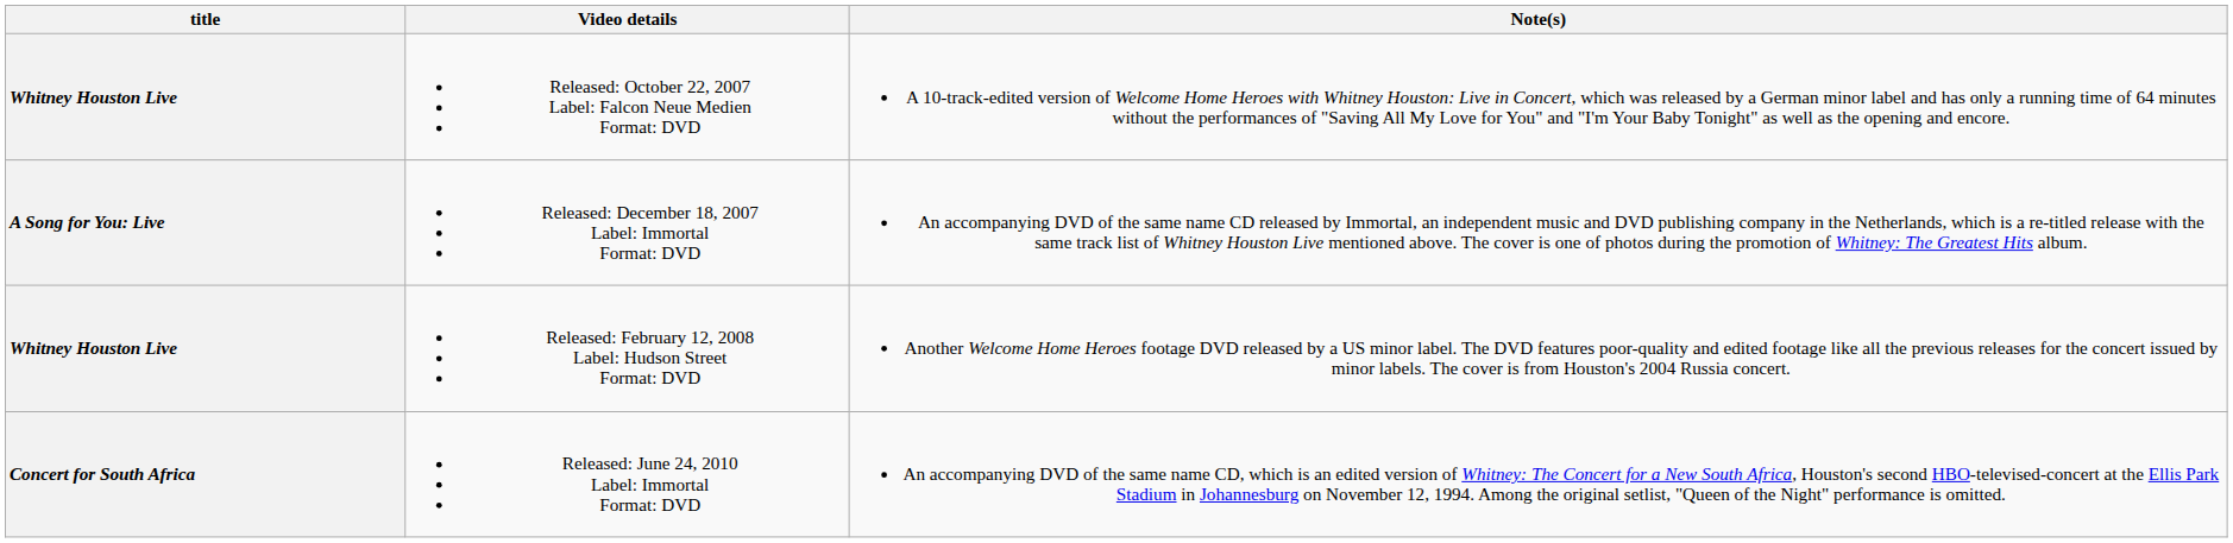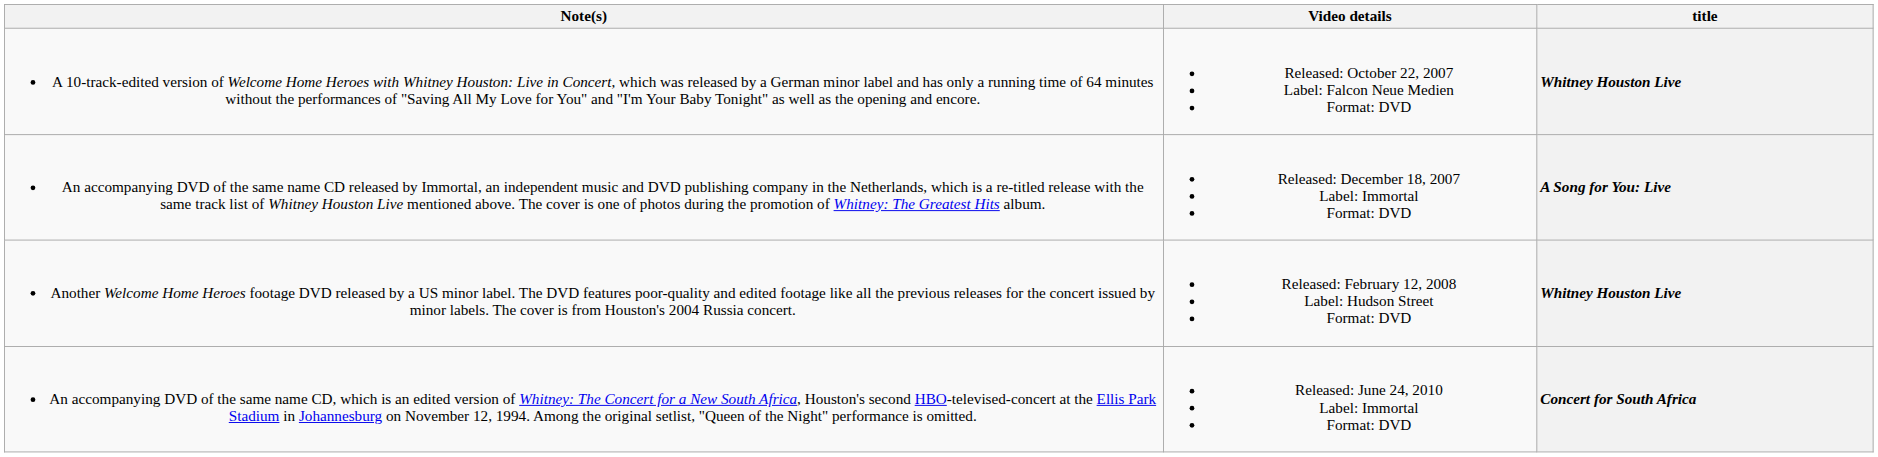 <table class="wikitable plainrowheaders" style="text-align:center;">
 <tr>
+<th style="width:62%;">Note(s)</th>
+<th style="width:20%;">Video details</th>
 <th style="width:18%;">title</th>
-<th style="width:20%;">Video details</th>
-<th style="width:62%;">Note(s)</th>
 </tr>
 <tr>
+<td><br><ul><li>A 10-track-edited version of <em>Welcome Home Heroes with Whitney Houston: Live in Concert</em>, which was released by a German minor label and has only a running time of 64 minutes without the performances of "Saving All My Love for You" and "I'm Your Baby Tonight" as well as the opening and encore.</li></ul></td>
+<td><br><ul><li>Released: October 22, 2007</li><li>Label: Falcon Neue Medien</li><li>Format: DVD</li></ul></td>
 <th scope="row" style="text-align:left;"><em>Whitney Houston Live</em></th>
-<td><br><ul><li>Released: October 22, 2007</li><li>Label: Falcon Neue Medien</li><li>Format: DVD</li></ul></td>
-<td><br><ul><li>A 10-track-edited version of <em>Welcome Home Heroes with Whitney Houston: Live in Concert</em>, which was released by a German minor label and has only a running time of 64 minutes without the performances of "Saving All My Love for You" and "I'm Your Baby Tonight" as well as the opening and encore.</li></ul></td>
 </tr>
 <tr>
+<td><br><ul><li>An accompanying DVD of the same name CD released by Immortal, an independent music and DVD publishing company in the Netherlands, which is a re-titled release with the same track list of <em>Whitney Houston Live</em> mentioned above. The cover is one of photos during the promotion of <em><a href='#'>Whitney: The Greatest Hits</a></em> album.</li></ul></td>
+<td><br><ul><li>Released: December 18, 2007</li><li>Label: Immortal</li><li>Format: DVD</li></ul></td>
 <th scope="row" style="text-align:left;"><em>A Song for You: Live</em></th>
-<td><br><ul><li>Released: December 18, 2007</li><li>Label: Immortal</li><li>Format: DVD</li></ul></td>
-<td><br><ul><li>An accompanying DVD of the same name CD released by Immortal, an independent music and DVD publishing company in the Netherlands, which is a re-titled release with the same track list of <em>Whitney Houston Live</em> mentioned above. The cover is one of photos during the promotion of <em><a href='#'>Whitney: The Greatest Hits</a></em> album.</li></ul></td>
 </tr>
 <tr>
+<td><br><ul><li>Another <em>Welcome Home Heroes</em> footage DVD released by a US minor label. The DVD features poor-quality and edited footage like all the previous releases for the concert issued by minor labels. The cover is from Houston's 2004 Russia concert.</li></ul></td>
+<td><br><ul><li>Released: February 12, 2008</li><li>Label: Hudson Street</li><li>Format: DVD</li></ul></td>
 <th scope="row" style="text-align:left;"><em>Whitney Houston Live</em></th>
-<td><br><ul><li>Released: February 12, 2008</li><li>Label: Hudson Street</li><li>Format: DVD</li></ul></td>
-<td><br><ul><li>Another <em>Welcome Home Heroes</em> footage DVD released by a US minor label. The DVD features poor-quality and edited footage like all the previous releases for the concert issued by minor labels. The cover is from Houston's 2004 Russia concert.</li></ul></td>
 </tr>
 <tr>
+<td><br><ul><li>An accompanying DVD of the same name CD, which is an edited version of <em><a href='#'>Whitney: The Concert for a New South Africa</a></em>, Houston's second <a href='#'>HBO</a>-televised-concert at the <a href='#'>Ellis Park Stadium</a> in <a href='#'>Johannesburg</a> on November 12, 1994. Among the original setlist, "Queen of the Night" performance is omitted.</li></ul></td>
+<td><br><ul><li>Released: June 24, 2010</li><li>Label: Immortal</li><li>Format: DVD</li></ul></td>
 <th scope="row" style="text-align:left;"><em>Concert for South Africa</em></th>
-<td><br><ul><li>Released: June 24, 2010</li><li>Label: Immortal</li><li>Format: DVD</li></ul></td>
-<td><br><ul><li>An accompanying DVD of the same name CD, which is an edited version of <em><a href='#'>Whitney: The Concert for a New South Africa</a></em>, Houston's second <a href='#'>HBO</a>-televised-concert at the <a href='#'>Ellis Park Stadium</a> in <a href='#'>Johannesburg</a> on November 12, 1994. Among the original setlist, "Queen of the Night" performance is omitted.</li></ul></td>
 </tr>
 </table>
